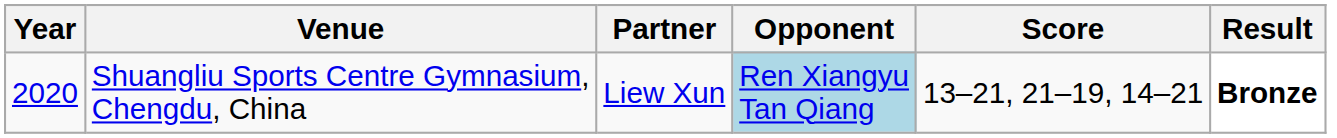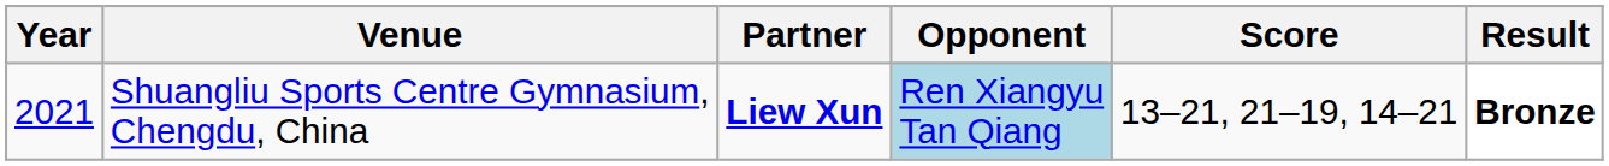 <table class="sortable wikitable" style="font-size: 90%;">
 <tr>
 <th>Year</th>
 <th>Venue</th>
 <th>Partner</th>
 <th>Opponent</th>
 <th>Score</th>
 <th>Result</th>
 </tr>
 <tr>
-<td align="center"><a href='#'>2020</a></td>
+<td align="center"><a href='#'>2021</a></td>
 <td align="left"><a href='#'>Shuangliu Sports Centre Gymnasium</a>,<br><a href='#'>Chengdu</a>, China</td>
-<td align="left"> <a href='#'>Liew Xun</a></td>
+<td align="left"><strong> <a href='#'>Liew Xun</a></strong></td>
 <td align="left" style="background: lightblue;"> <a href='#'>Ren Xiangyu</a><br> <a href='#'>Tan Qiang</a></td>
 <td align="left">13–21, 21–19, 14–21</td>
 <td style="text-align:left; background:white"> <strong>Bronze</strong></td>
 </tr>
 </table>
